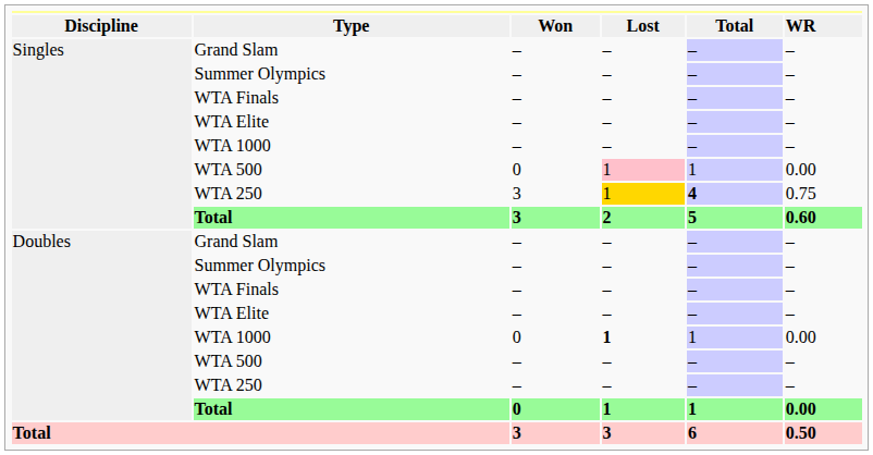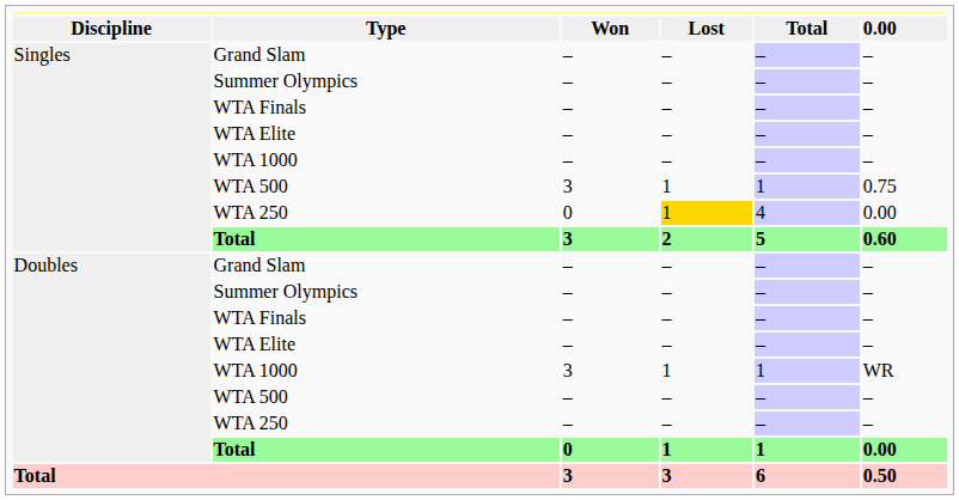 <table class="infobox vcard vevent nowrap" width=40%>
 <tr bgcolor=ffff99>
 <th colspan=6></th>
 </tr>
 <tr style=background:#efefef;font-weight:bold>
 <th>Discipline</th>
 <th>Type</th>
 <th>Won</th>
 <th>Lost</th>
 <th>Total</th>
-<td>WR</td>
+<td>0.00</td>
 </tr>
 <tr>
 <td rowspan="8" bgcolor=efefef>Singles</td>
 <td>Grand Slam</td>
 <td>–</td>
 <td>–</td>
 <td bgcolor=ccccff>–</td>
 <td>–</td>
 </tr>
 <tr>
 <td>Summer Olympics</td>
 <td>–</td>
 <td>–</td>
 <td bgcolor=ccccff>–</td>
 <td>–</td>
 </tr>
 <tr>
 <td>WTA Finals</td>
 <td>–</td>
 <td>–</td>
 <td bgcolor=ccccff>–</td>
 <td>–</td>
 </tr>
 <tr>
 <td>WTA Elite</td>
 <td>–</td>
 <td>–</td>
 <td bgcolor=ccccff>–</td>
 <td>–</td>
 </tr>
 <tr>
 <td>WTA 1000</td>
 <td>–</td>
 <td>–</td>
 <td bgcolor="ccccff">–</td>
 <td>–</td>
 </tr>
 <tr>
 <td>WTA 500</td>
-<td>0</td>
-<td style="background: pink;">1</td>
+<td>3</td>
+<td>1</td>
 <td bgcolor="ccccff">1</td>
-<td>0.00</td>
+<td>0.75</td>
 </tr>
 <tr>
 <td>WTA 250</td>
-<td>3</td>
+<td>0</td>
 <td style="background: gold;">1</td>
-<td bgcolor=ccccff><strong>4</strong></td>
-<td>0.75</td>
+<td bgcolor=ccccff>4</td>
+<td>0.00</td>
 </tr>
 <tr style=background:#98FB98;font-weight:bold>
 <td>Total</td>
 <td><strong>3</strong></td>
 <td><strong>2</strong></td>
 <td><strong>5</strong></td>
 <td>0.60</td>
 </tr>
 <tr>
 <td rowspan="8" bgcolor=efefef>Doubles</td>
 <td>Grand Slam</td>
 <td>–</td>
 <td>–</td>
 <td bgcolor="ccccff">–</td>
 <td>–</td>
 </tr>
 <tr>
 <td>Summer Olympics</td>
 <td>–</td>
 <td>–</td>
 <td bgcolor=ccccff>–</td>
 <td>–</td>
 </tr>
 <tr>
 <td>WTA Finals</td>
 <td>–</td>
 <td>–</td>
 <td bgcolor=ccccff>–</td>
 <td>–</td>
 </tr>
 <tr>
 <td>WTA Elite</td>
 <td>–</td>
 <td>–</td>
 <td bgcolor=ccccff>–</td>
 <td>–</td>
 </tr>
 <tr>
 <td>WTA 1000</td>
-<td>0</td>
-<td><strong>1</strong></td>
+<td>3</td>
+<td>1</td>
 <td bgcolor="ccccff">1</td>
-<td>0.00</td>
+<td>WR</td>
 </tr>
 <tr>
 <td>WTA 500</td>
 <td>–</td>
 <td>–</td>
 <td bgcolor="ccccff">–</td>
 <td>–</td>
 </tr>
 <tr>
 <td>WTA 250</td>
 <td>–</td>
 <td>–</td>
 <td bgcolor=ccccff>–</td>
 <td>–</td>
 </tr>
 <tr style=background:#98FB98;font-weight:bold>
 <td>Total</td>
 <td>0</td>
 <td>1</td>
 <td>1</td>
 <td>0.00</td>
 </tr>
 <tr style=background:#FCC;font-weight:bold>
 <td colspan=2>Total</td>
 <td><strong>3</strong></td>
 <td><strong>3</strong></td>
 <td><strong>6</strong></td>
 <td>0.50</td>
 </tr>
 </table>
